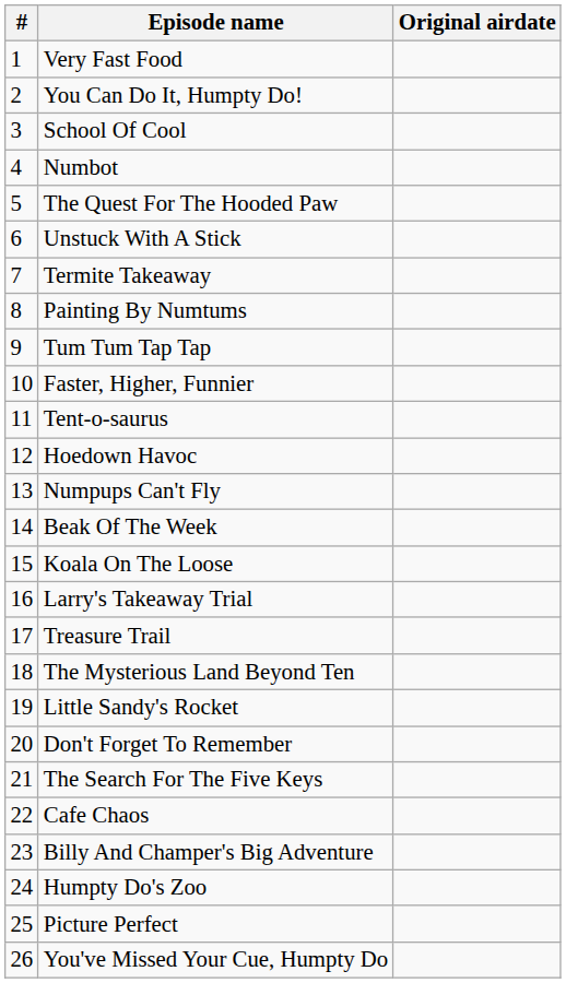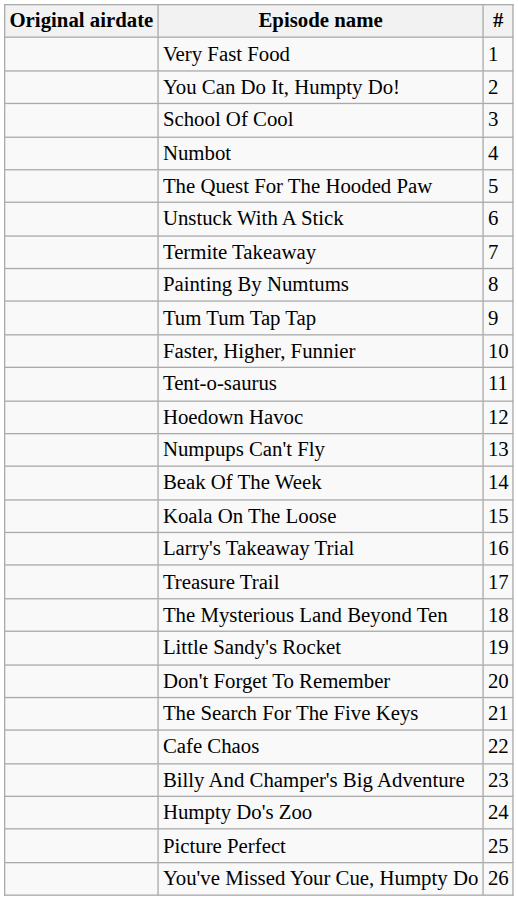 <table class="wikitable">
 <tr>
+<th>Original airdate</th>
+<th>Episode name</th>
 <th>#</th>
-<th>Episode name</th>
-<th>Original airdate</th>
 </tr>
 <tr>
+<td></td>
+<td>Very Fast Food</td>
 <td>1</td>
-<td>Very Fast Food</td>
-<td></td>
 </tr>
 <tr>
+<td></td>
+<td>You Can Do It, Humpty Do!</td>
 <td>2</td>
-<td>You Can Do It, Humpty Do!</td>
-<td></td>
 </tr>
 <tr>
+<td></td>
+<td>School Of Cool</td>
 <td>3</td>
-<td>School Of Cool</td>
-<td></td>
 </tr>
 <tr>
+<td></td>
+<td>Numbot</td>
 <td>4</td>
-<td>Numbot</td>
-<td></td>
 </tr>
 <tr>
+<td></td>
+<td>The Quest For The Hooded Paw</td>
 <td>5</td>
-<td>The Quest For The Hooded Paw</td>
-<td></td>
 </tr>
 <tr>
+<td></td>
+<td>Unstuck With A Stick</td>
 <td>6</td>
-<td>Unstuck With A Stick</td>
-<td></td>
 </tr>
 <tr>
+<td></td>
+<td>Termite Takeaway</td>
 <td>7</td>
-<td>Termite Takeaway</td>
-<td></td>
 </tr>
 <tr>
+<td></td>
+<td>Painting By Numtums</td>
 <td>8</td>
-<td>Painting By Numtums</td>
-<td></td>
 </tr>
 <tr>
+<td></td>
+<td>Tum Tum Tap Tap</td>
 <td>9</td>
-<td>Tum Tum Tap Tap</td>
-<td></td>
 </tr>
 <tr>
+<td></td>
+<td>Faster, Higher, Funnier</td>
 <td>10</td>
-<td>Faster, Higher, Funnier</td>
-<td></td>
 </tr>
 <tr>
+<td></td>
+<td>Tent-o-saurus</td>
 <td>11</td>
-<td>Tent-o-saurus</td>
-<td></td>
 </tr>
 <tr>
+<td></td>
+<td>Hoedown Havoc</td>
 <td>12</td>
-<td>Hoedown Havoc</td>
-<td></td>
 </tr>
 <tr>
+<td></td>
+<td>Numpups Can't Fly</td>
 <td>13</td>
-<td>Numpups Can't Fly</td>
-<td></td>
 </tr>
 <tr>
+<td></td>
+<td>Beak Of The Week</td>
 <td>14</td>
-<td>Beak Of The Week</td>
-<td></td>
 </tr>
 <tr>
+<td></td>
+<td>Koala On The Loose</td>
 <td>15</td>
-<td>Koala On The Loose</td>
-<td></td>
 </tr>
 <tr>
+<td></td>
+<td>Larry's Takeaway Trial</td>
 <td>16</td>
-<td>Larry's Takeaway Trial</td>
-<td></td>
 </tr>
 <tr>
+<td></td>
+<td>Treasure Trail</td>
 <td>17</td>
-<td>Treasure Trail</td>
-<td></td>
 </tr>
 <tr>
+<td></td>
+<td>The Mysterious Land Beyond Ten</td>
 <td>18</td>
-<td>The Mysterious Land Beyond Ten</td>
-<td></td>
 </tr>
 <tr>
+<td></td>
+<td>Little Sandy's Rocket</td>
 <td>19</td>
-<td>Little Sandy's Rocket</td>
-<td></td>
 </tr>
 <tr>
+<td></td>
+<td>Don't Forget To Remember</td>
 <td>20</td>
-<td>Don't Forget To Remember</td>
-<td></td>
 </tr>
 <tr>
+<td></td>
+<td>The Search For The Five Keys</td>
 <td>21</td>
-<td>The Search For The Five Keys</td>
-<td></td>
 </tr>
 <tr>
+<td></td>
+<td>Cafe Chaos</td>
 <td>22</td>
-<td>Cafe Chaos</td>
-<td></td>
 </tr>
 <tr>
+<td></td>
+<td>Billy And Champer's Big Adventure</td>
 <td>23</td>
-<td>Billy And Champer's Big Adventure</td>
-<td></td>
 </tr>
 <tr>
+<td></td>
+<td>Humpty Do's Zoo</td>
 <td>24</td>
-<td>Humpty Do's Zoo</td>
-<td></td>
 </tr>
 <tr>
+<td></td>
+<td>Picture Perfect</td>
 <td>25</td>
-<td>Picture Perfect</td>
-<td></td>
 </tr>
 <tr>
+<td></td>
+<td>You've Missed Your Cue, Humpty Do</td>
 <td>26</td>
-<td>You've Missed Your Cue, Humpty Do</td>
-<td></td>
 </tr>
 </table>
